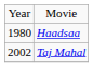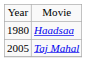 <table class="wikitable">
 <tr style="text-align:center;">
 <td>Year</td>
 <td>Movie</td>
 </tr>
 <tr>
 <td>1980</td>
 <td><em><a href='#'>Haadsaa</a></em></td>
 </tr>
 <tr>
-<td>2002</td>
+<td>2005</td>
 <td><em><a href='#'>Taj Mahal</a></em></td>
 </tr>
 <tr>
 </tr>
 </table>
